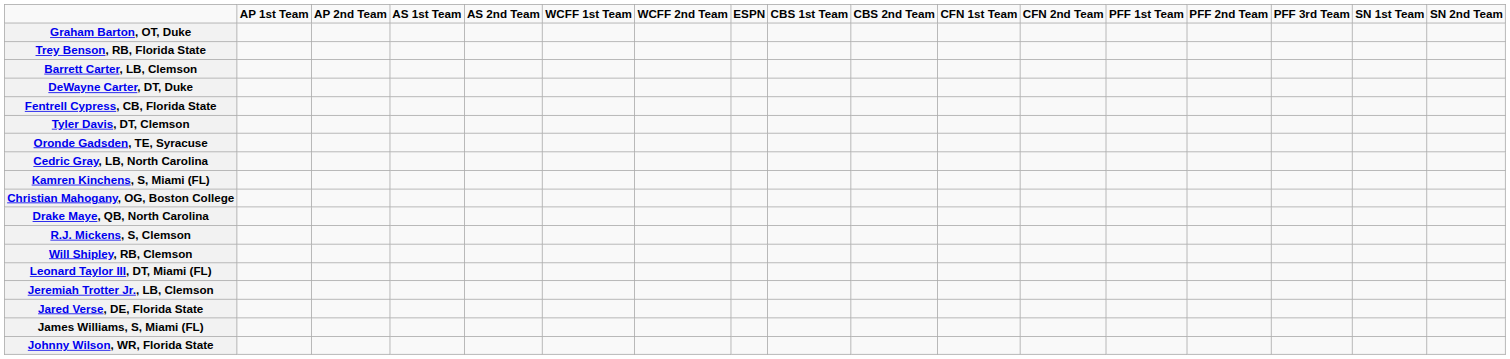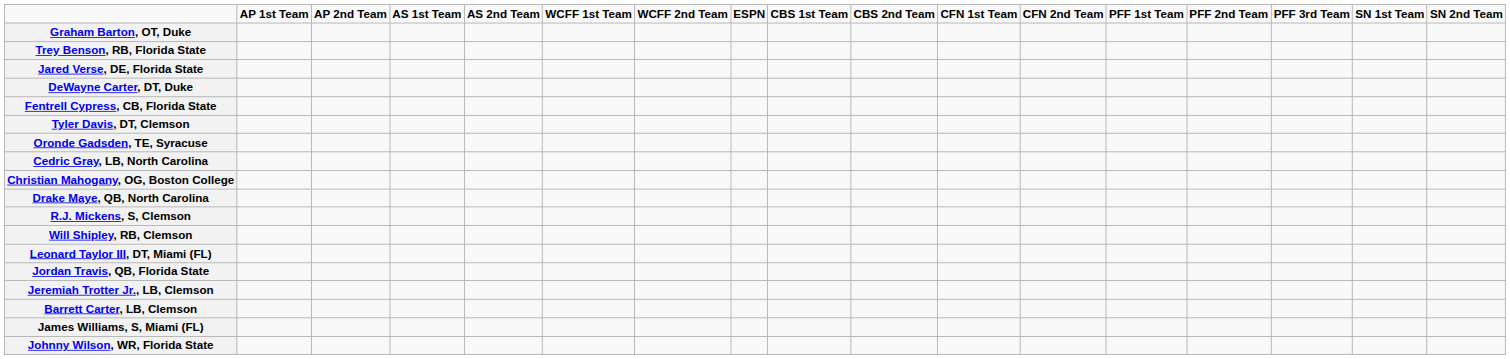 <table class="wikitable" style="white-space:nowrap; font-size:90%; text-align:center;">
 <tr>
 <td></td>
 <td><strong>AP 1st Team</strong></td>
 <td><strong>AP 2nd Team</strong></td>
 <td><strong>AS 1st Team</strong></td>
 <td><strong>AS 2nd Team</strong></td>
 <td><strong>WCFF 1st Team</strong></td>
 <td><strong>WCFF 2nd Team</strong></td>
 <td><strong>ESPN</strong></td>
 <td><strong>CBS 1st Team</strong></td>
 <td><strong>CBS 2nd Team</strong></td>
 <td><strong>CFN 1st Team</strong></td>
 <td><strong>CFN 2nd Team</strong></td>
 <td><strong>PFF 1st Team</strong></td>
 <td><strong>PFF 2nd Team</strong></td>
 <td><strong>PFF 3rd Team</strong></td>
 <td><strong>SN 1st Team</strong></td>
 <td><strong>SN 2nd Team</strong></td>
 </tr>
 <tr>
 <th><a href='#'>Graham Barton</a>, OT, Duke</th>
 <td></td>
 <td></td>
 <td></td>
 <td></td>
 <td></td>
 <td></td>
 <td></td>
 <td></td>
 <td></td>
 <td></td>
 <td></td>
 <td></td>
 <td></td>
 <td></td>
 <td></td>
 <td></td>
 </tr>
 <tr>
 <th><a href='#'>Trey Benson</a>, RB, Florida State</th>
 <td></td>
 <td></td>
 <td></td>
 <td></td>
 <td></td>
 <td></td>
 <td></td>
 <td></td>
 <td></td>
 <td></td>
 <td></td>
 <td></td>
 <td></td>
 <td></td>
 <td></td>
 <td></td>
 </tr>
 <tr>
-<th><a href='#'>Barrett Carter</a>, LB, Clemson</th>
+<th><a href='#'>Jared Verse</a>, DE, Florida State</th>
 <td></td>
 <td></td>
 <td></td>
 <td></td>
 <td></td>
 <td></td>
 <td></td>
 <td></td>
 <td></td>
 <td></td>
 <td></td>
 <td></td>
 <td></td>
 <td></td>
 <td></td>
 <td></td>
 </tr>
 <tr>
 <th><a href='#'>DeWayne Carter</a>, DT, Duke</th>
 <td></td>
 <td></td>
 <td></td>
 <td></td>
 <td></td>
 <td></td>
 <td></td>
 <td></td>
 <td></td>
 <td></td>
 <td></td>
 <td></td>
 <td></td>
 <td></td>
 <td></td>
 <td></td>
 </tr>
 <tr>
 <th><a href='#'>Fentrell Cypress</a>, CB, Florida State</th>
 <td></td>
 <td></td>
 <td></td>
 <td></td>
 <td></td>
 <td></td>
 <td></td>
 <td></td>
 <td></td>
 <td></td>
 <td></td>
 <td></td>
 <td></td>
 <td></td>
 <td></td>
 <td></td>
 </tr>
 <tr>
 <th><a href='#'>Tyler Davis</a>, DT, Clemson</th>
 <td></td>
 <td></td>
 <td></td>
 <td></td>
 <td></td>
 <td></td>
 <td></td>
 <td></td>
 <td></td>
 <td></td>
 <td></td>
 <td></td>
 <td></td>
 <td></td>
 <td></td>
 <td></td>
 </tr>
 <tr>
 <th><a href='#'>Oronde Gadsden</a>, TE, Syracuse</th>
 <td></td>
 <td></td>
 <td></td>
 <td></td>
 <td></td>
 <td></td>
 <td></td>
 <td></td>
 <td></td>
 <td></td>
 <td></td>
 <td></td>
 <td></td>
 <td></td>
 <td></td>
 <td></td>
 </tr>
 <tr>
 <th><a href='#'>Cedric Gray</a>, LB, North Carolina</th>
 <td></td>
 <td></td>
 <td></td>
 <td></td>
 <td></td>
 <td></td>
 <td></td>
 <td></td>
 <td></td>
 <td></td>
 <td></td>
 <td></td>
 <td></td>
 <td></td>
 <td></td>
 <td></td>
 </tr>
 <tr>
-<th><a href='#'>Kamren Kinchens</a>, S, Miami (FL)</th>
-<td></td>
-<td></td>
-<td></td>
-<td></td>
-<td></td>
-<td></td>
-<td></td>
-<td></td>
-<td></td>
-<td></td>
-<td></td>
-<td></td>
-<td></td>
-<td></td>
-<td></td>
-<td></td>
-</tr>
-<tr>
 <th><a href='#'>Christian Mahogany</a>, OG, Boston College</th>
 <td></td>
 <td></td>
 <td></td>
 <td></td>
 <td></td>
 <td></td>
 <td></td>
 <td></td>
 <td></td>
 <td></td>
 <td></td>
 <td></td>
 <td></td>
 <td></td>
 <td></td>
 <td></td>
 </tr>
 <tr>
 <th><a href='#'>Drake Maye</a>, QB, North Carolina</th>
 <td></td>
 <td></td>
 <td></td>
 <td></td>
 <td></td>
 <td></td>
 <td></td>
 <td></td>
 <td></td>
 <td></td>
 <td></td>
 <td></td>
 <td></td>
 <td></td>
 <td></td>
 <td></td>
 </tr>
 <tr>
 <th><a href='#'>R.J. Mickens</a>, S, Clemson</th>
 <td></td>
 <td></td>
 <td></td>
 <td></td>
 <td></td>
 <td></td>
 <td></td>
 <td></td>
 <td></td>
 <td></td>
 <td></td>
 <td></td>
 <td></td>
 <td></td>
 <td></td>
 <td></td>
 </tr>
 <tr>
 <th><a href='#'>Will Shipley</a>, RB, Clemson</th>
 <td></td>
 <td></td>
 <td></td>
 <td></td>
 <td></td>
 <td></td>
 <td></td>
 <td></td>
 <td></td>
 <td></td>
 <td></td>
 <td></td>
 <td></td>
 <td></td>
 <td></td>
 <td></td>
 </tr>
 <tr>
 <th><a href='#'>Leonard Taylor III</a>, DT, Miami (FL)</th>
 <td></td>
 <td></td>
 <td></td>
 <td></td>
 <td></td>
 <td></td>
 <td></td>
 <td></td>
 <td></td>
 <td></td>
 <td></td>
 <td></td>
 <td></td>
 <td></td>
 <td></td>
 <td></td>
 </tr>
 <tr>
+<th><a href='#'>Jordan Travis</a>, QB, Florida State</th>
+<td></td>
+<td></td>
+<td></td>
+<td></td>
+<td></td>
+<td></td>
+<td></td>
+<td></td>
+<td></td>
+<td></td>
+<td></td>
+<td></td>
+<td></td>
+<td></td>
+<td></td>
+<td></td>
+</tr>
+<tr>
 <th><a href='#'>Jeremiah Trotter Jr.</a>, LB, Clemson</th>
 <td></td>
 <td></td>
 <td></td>
 <td></td>
 <td></td>
 <td></td>
 <td></td>
 <td></td>
 <td></td>
 <td></td>
 <td></td>
 <td></td>
 <td></td>
 <td></td>
 <td></td>
 <td></td>
 </tr>
 <tr>
-<th><a href='#'>Jared Verse</a>, DE, Florida State</th>
+<th><a href='#'>Barrett Carter</a>, LB, Clemson</th>
 <td></td>
 <td></td>
 <td></td>
 <td></td>
 <td></td>
 <td></td>
 <td></td>
 <td></td>
 <td></td>
 <td></td>
 <td></td>
 <td></td>
 <td></td>
 <td></td>
 <td></td>
 <td></td>
 </tr>
 <tr>
 <th>James Williams, S, Miami (FL)</th>
 <td></td>
 <td></td>
 <td></td>
 <td></td>
 <td></td>
 <td></td>
 <td></td>
 <td></td>
 <td></td>
 <td></td>
 <td></td>
 <td></td>
 <td></td>
 <td></td>
 <td></td>
 <td></td>
 </tr>
 <tr>
 <th><a href='#'>Johnny Wilson</a>, WR, Florida State</th>
 <td></td>
 <td></td>
 <td></td>
 <td></td>
 <td></td>
 <td></td>
 <td></td>
 <td></td>
 <td></td>
 <td></td>
 <td></td>
 <td></td>
 <td></td>
 <td></td>
 <td></td>
 <td></td>
 </tr>
 </table>
